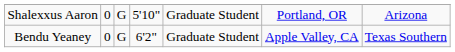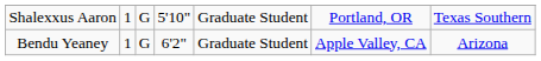 <table class="wikitable sortable" style="text-align: center">
 <tr align=center>
 </tr>
 <tr>
 <td>Shalexxus Aaron</td>
-<td>0</td>
+<td>1</td>
 <td>G</td>
 <td>5'10"</td>
 <td>Graduate Student</td>
 <td><a href='#'>Portland, OR</a></td>
-<td><a href='#'>Arizona</a></td>
+<td><a href='#'>Texas Southern</a></td>
 </tr>
 <tr>
 <td>Bendu Yeaney</td>
-<td>0</td>
+<td>1</td>
 <td>G</td>
 <td>6'2"</td>
 <td>Graduate Student</td>
 <td><a href='#'>Apple Valley, CA</a></td>
-<td><a href='#'>Texas Southern</a></td>
+<td><a href='#'>Arizona</a></td>
 </tr>
 </table>
